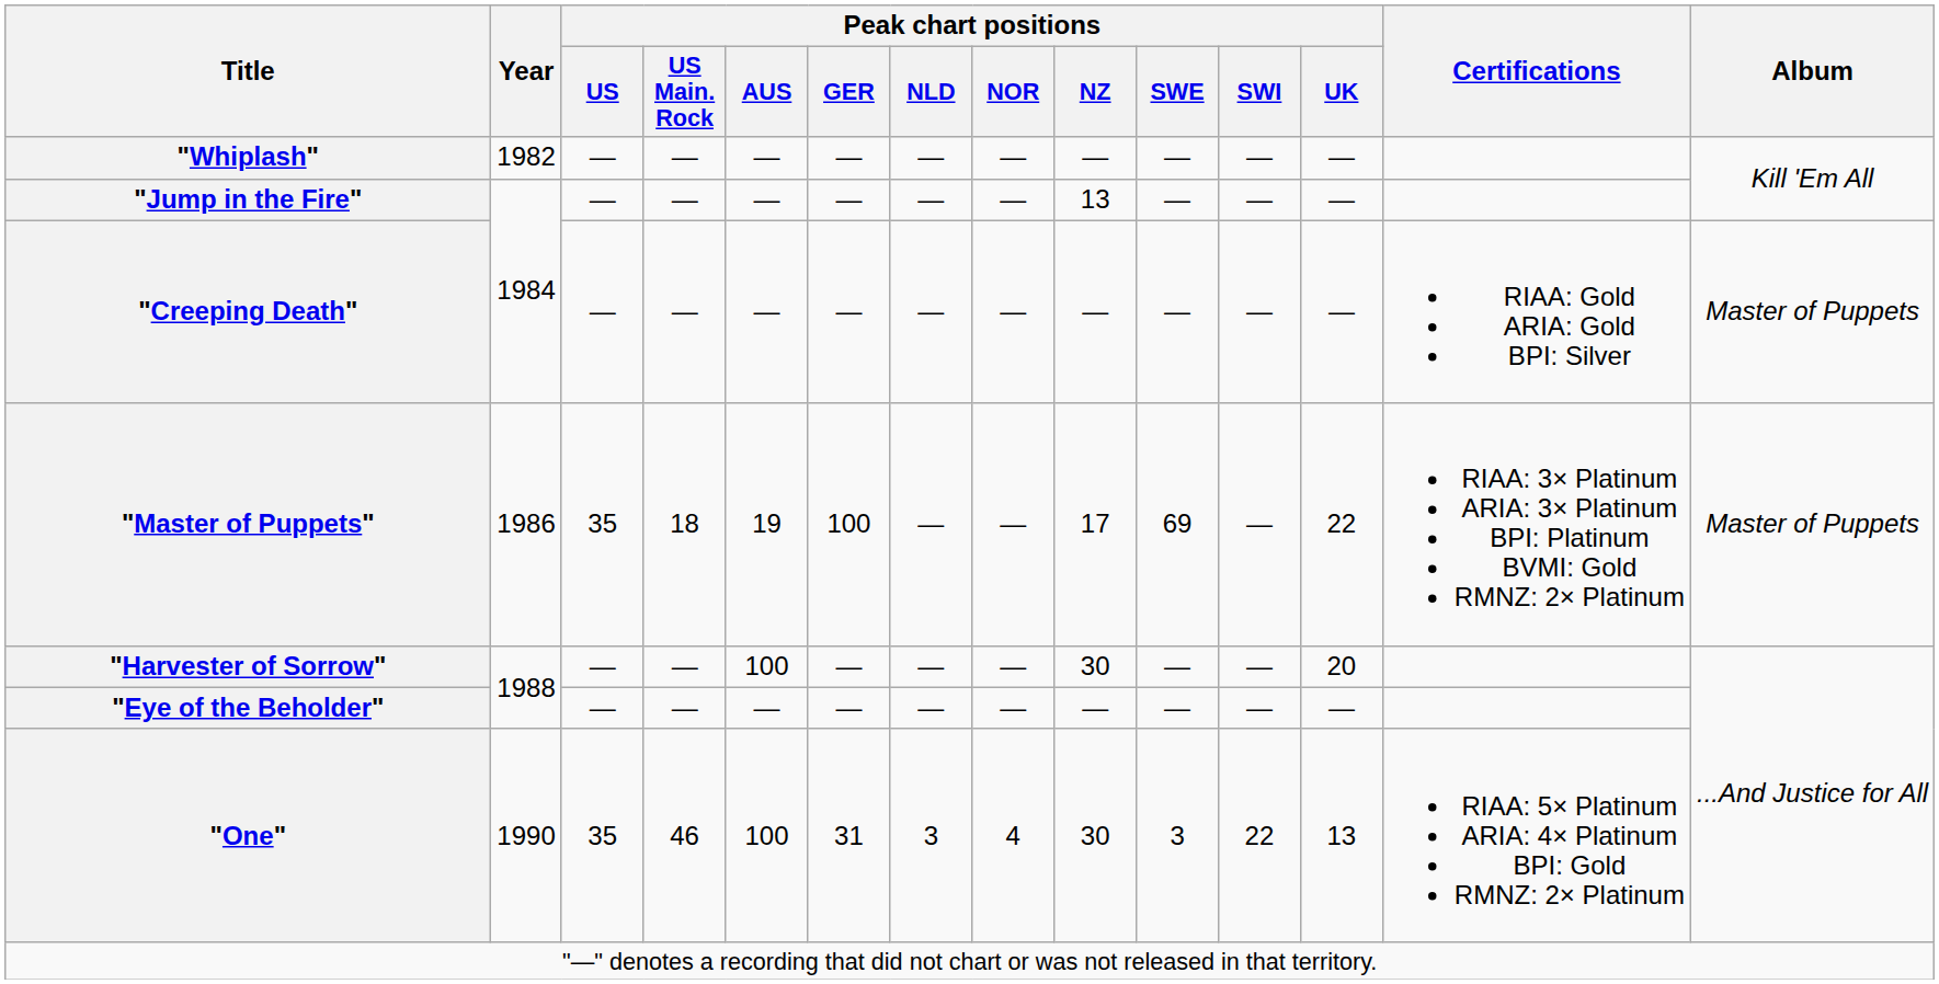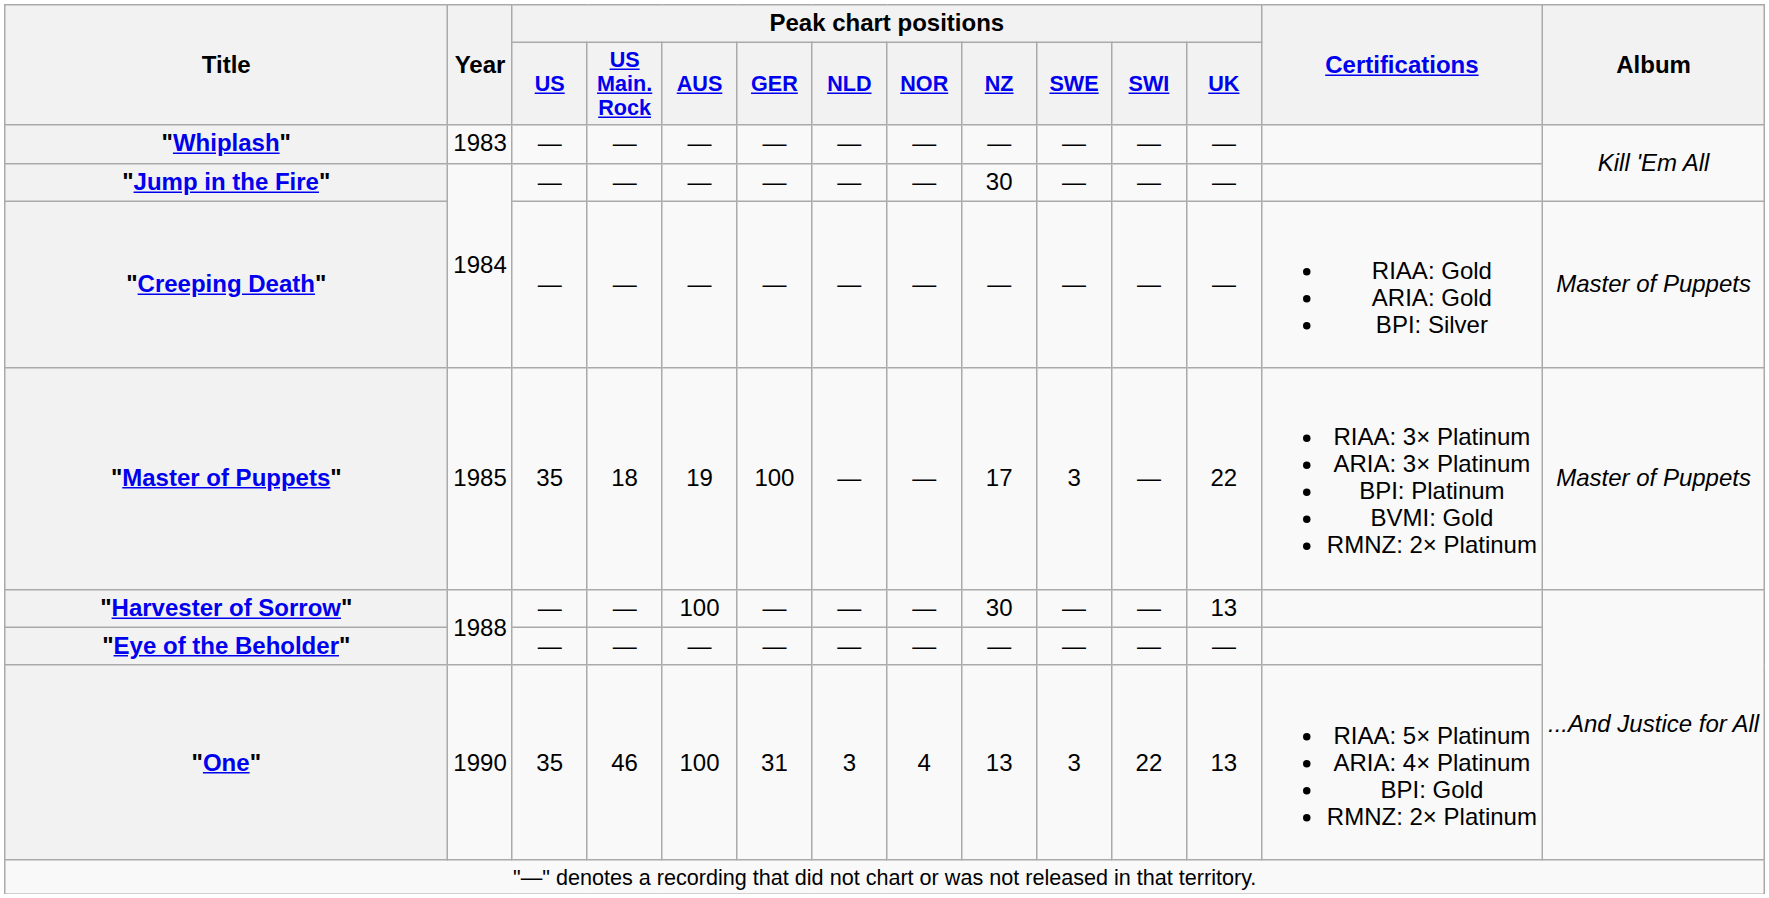 <table class="wikitable plainrowheaders" style="text-align:center;">
 <tr>
 <th scope="col" rowspan="2" style="width:18em;">Title</th>
 <th scope="col" rowspan="2">Year</th>
 <th scope="col" colspan="10">Peak chart positions</th>
 <th scope="col" rowspan="2"><a href='#'>Certifications</a></th>
 <th scope="col" rowspan="2">Album</th>
 </tr>
 <tr>
 <th scope="col" style="width:3em;font-size:90%;"><a href='#'>US</a><br></th>
 <th scope="col" style="width:3em;font-size:90%;"><a href='#'>US<br>Main.<br>Rock</a><br></th>
 <th scope="col" style="width:3em;font-size:90%;"><a href='#'>AUS</a><br></th>
 <th scope="col" style="width:3em;font-size:90%;"><a href='#'>GER</a><br></th>
 <th scope="col" style="width:3em;font-size:90%;"><a href='#'>NLD</a><br></th>
 <th scope="col" style="width:3em;font-size:90%;"><a href='#'>NOR</a><br></th>
 <th scope="col" style="width:3em;font-size:90%;"><a href='#'>NZ</a><br></th>
 <th scope="col" style="width:3em;font-size:90%;"><a href='#'>SWE</a><br></th>
 <th scope="col" style="width:3em;font-size:90%;"><a href='#'>SWI</a><br></th>
 <th scope="col" style="width:3em;font-size:90%;"><a href='#'>UK</a><br></th>
 </tr>
 <tr>
 <th scope="row">"<a href='#'>Whiplash</a>"</th>
-<td>1982</td>
+<td>1983</td>
 <td>—</td>
 <td>—</td>
 <td>—</td>
 <td>—</td>
 <td>—</td>
 <td>—</td>
 <td>—</td>
 <td>—</td>
 <td>—</td>
 <td>—</td>
 <td></td>
 <td rowspan="2"><em>Kill 'Em All</em></td>
 </tr>
 <tr>
 <th scope="row">"<a href='#'>Jump in the Fire</a>"</th>
 <td rowspan="2">1984</td>
 <td>—</td>
 <td>—</td>
 <td>—</td>
 <td>—</td>
 <td>—</td>
 <td>—</td>
-<td>13</td>
+<td>30</td>
 <td>—</td>
 <td>—</td>
 <td>—</td>
 <td></td>
 </tr>
 <tr>
 <th scope="row">"<a href='#'>Creeping Death</a>"</th>
 <td>—</td>
 <td>—</td>
 <td>—</td>
 <td>—</td>
 <td>—</td>
 <td>—</td>
 <td>—</td>
 <td>—</td>
 <td>—</td>
 <td>—</td>
 <td><br><ul><li>RIAA: Gold</li><li>ARIA: Gold</li><li>BPI: Silver</li></ul></td>
 <td><em>Master of Puppets</em></td>
 </tr>
 <tr>
 <th scope="row">"<a href='#'>Master of Puppets</a>"</th>
-<td>1986</td>
+<td>1985</td>
 <td>35</td>
 <td>18</td>
 <td>19</td>
 <td>100</td>
 <td>—</td>
 <td>—</td>
 <td>17</td>
-<td>69</td>
+<td>3</td>
 <td>—</td>
 <td>22</td>
 <td><br><ul><li>RIAA: 3× Platinum</li><li>ARIA: 3× Platinum</li><li>BPI: Platinum</li><li>BVMI: Gold</li><li>RMNZ: 2× Platinum</li></ul></td>
 <td><em>Master of Puppets</em></td>
 </tr>
 <tr>
 <th scope="row">"<a href='#'>Harvester of Sorrow</a>"</th>
 <td rowspan="2">1988</td>
 <td>—</td>
 <td>—</td>
 <td>100</td>
 <td>—</td>
 <td>—</td>
 <td>—</td>
 <td>30</td>
 <td>—</td>
 <td>—</td>
-<td>20</td>
+<td>13</td>
 <td></td>
 <td rowspan="3"><em>...And Justice for All</em></td>
 </tr>
 <tr>
 <th scope="row">"<a href='#'>Eye of the Beholder</a>"</th>
 <td>—</td>
 <td>—</td>
 <td>—</td>
 <td>—</td>
 <td>—</td>
 <td>—</td>
 <td>—</td>
 <td>—</td>
 <td>—</td>
 <td>—</td>
 <td></td>
 </tr>
 <tr>
 <th scope="row">"<a href='#'>One</a>"</th>
 <td>1990</td>
 <td>35</td>
 <td>46</td>
 <td>100</td>
 <td>31</td>
 <td>3</td>
 <td>4</td>
-<td>30</td>
+<td>13</td>
 <td>3</td>
 <td>22</td>
 <td>13</td>
 <td><br><ul><li>RIAA: 5× Platinum</li><li>ARIA: 4× Platinum</li><li>BPI: Gold</li><li>RMNZ: 2× Platinum</li></ul></td>
 </tr>
 <tr>
 <td colspan="15" style="font-size:90%">"—" denotes a recording that did not chart or was not released in that territory.</td>
 </tr>
 </table>
